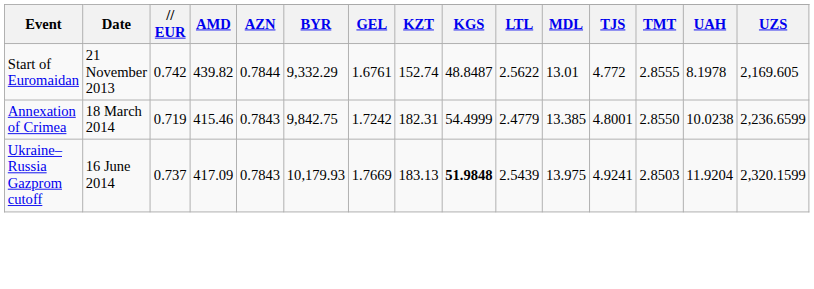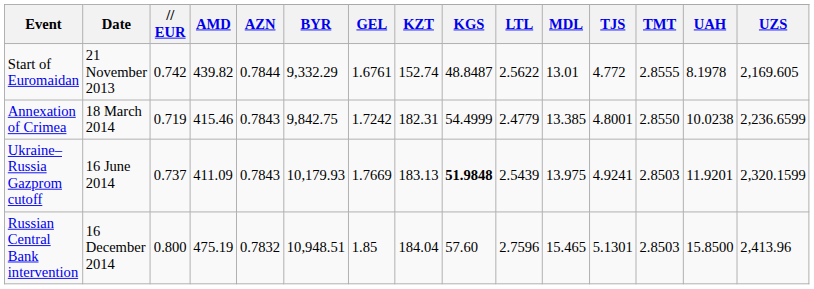 <table class="wikitable">
 <tr>
 <th rowspan="2">Event</th>
 <th rowspan="2">Date</th>
 </tr>
 <tr>
 <th>// <a href='#'>EUR</a></th>
 <th> <a href='#'>AMD</a></th>
 <th> <a href='#'>AZN</a></th>
 <th> <a href='#'>BYR</a></th>
 <th> <a href='#'>GEL</a></th>
 <th> <a href='#'>KZT</a></th>
 <th> <a href='#'>KGS</a></th>
 <th> <a href='#'>LTL</a></th>
 <th> <a href='#'>MDL</a></th>
 <th> <a href='#'>TJS</a></th>
 <th> <a href='#'>TMT</a></th>
 <th> <a href='#'>UAH</a></th>
 <th> <a href='#'>UZS</a></th>
 </tr>
 <tr>
 <td>Start of <a href='#'>Euromaidan</a></td>
 <td>21 November 2013</td>
 <td>0.742</td>
 <td>439.82</td>
 <td>0.7844</td>
 <td>9,332.29</td>
 <td>1.6761</td>
 <td>152.74</td>
 <td>48.8487</td>
 <td>2.5622</td>
 <td>13.01</td>
 <td>4.772</td>
 <td>2.8555</td>
 <td>8.1978</td>
 <td>2,169.605</td>
 </tr>
 <tr>
 <td><a href='#'>Annexation of Crimea</a></td>
 <td>18 March 2014</td>
 <td>0.719</td>
 <td>415.46</td>
 <td>0.7843</td>
 <td>9,842.75</td>
 <td>1.7242</td>
 <td>182.31</td>
 <td>54.4999</td>
 <td>2.4779</td>
 <td>13.385</td>
 <td>4.8001</td>
 <td>2.8550</td>
 <td>10.0238</td>
 <td>2,236.6599</td>
 </tr>
 <tr>
 <td><a href='#'>Ukraine–Russia Gazprom cutoff</a></td>
 <td>16 June 2014</td>
 <td>0.737</td>
-<td>417.09</td>
+<td>411.09</td>
 <td>0.7843</td>
 <td>10,179.93</td>
 <td>1.7669</td>
 <td>183.13</td>
 <td><strong>51.9848</strong></td>
 <td>2.5439</td>
 <td>13.975</td>
 <td>4.9241</td>
 <td>2.8503</td>
-<td>11.9204</td>
+<td>11.9201</td>
 <td>2,320.1599</td>
 </tr>
+<tr>
+<td><a href='#'>Russian Central Bank intervention</a></td>
+<td>16 December 2014</td>
+<td>0.800</td>
+<td>475.19</td>
+<td>0.7832</td>
+<td>10,948.51</td>
+<td>1.85</td>
+<td>184.04</td>
+<td>57.60</td>
+<td>2.7596</td>
+<td>15.465</td>
+<td>5.1301</td>
+<td>2.8503</td>
+<td>15.8500</td>
+<td>2,413.96</td>
+</tr>
 </table>
